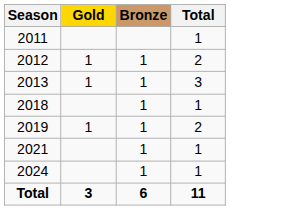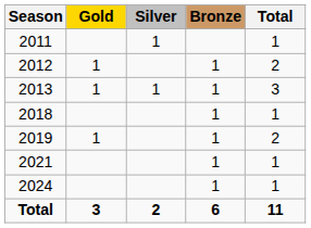 <table class="wikitable" style="text-align:center;">
 <tr>
 <th width = "55">Season</th>
 <th width = "55" style="background: gold;">Gold</th>
+<th width = "55" style="background: silver;">Silver</th>
 <th width = "55" style="background: #cc9966;">Bronze</th>
 <th width = "55">Total</th>
 </tr>
 <tr>
 <td>2011</td>
 <td></td>
+<td>1</td>
 <td></td>
 <td>1</td>
 </tr>
 <tr>
 <td>2012</td>
 <td>1</td>
+<td></td>
 <td>1</td>
 <td>2</td>
 </tr>
 <tr>
 <td>2013</td>
 <td>1</td>
 <td>1</td>
+<td>1</td>
 <td>3</td>
 </tr>
 <tr>
 <td>2018</td>
+<td></td>
 <td></td>
 <td>1</td>
 <td>1</td>
 </tr>
 <tr>
 <td>2019</td>
 <td>1</td>
+<td></td>
 <td>1</td>
 <td>2</td>
 </tr>
 <tr>
 <td>2021</td>
+<td></td>
 <td></td>
 <td>1</td>
 <td>1</td>
 </tr>
 <tr>
 <td>2024</td>
 <td></td>
+<td></td>
 <td>1</td>
 <td>1</td>
 </tr>
 <tr>
 <td><strong>Total</strong></td>
 <td><strong>3</strong></td>
+<td><strong>2</strong></td>
 <td><strong>6</strong></td>
 <td><strong>11</strong></td>
 </tr>
 </table>
